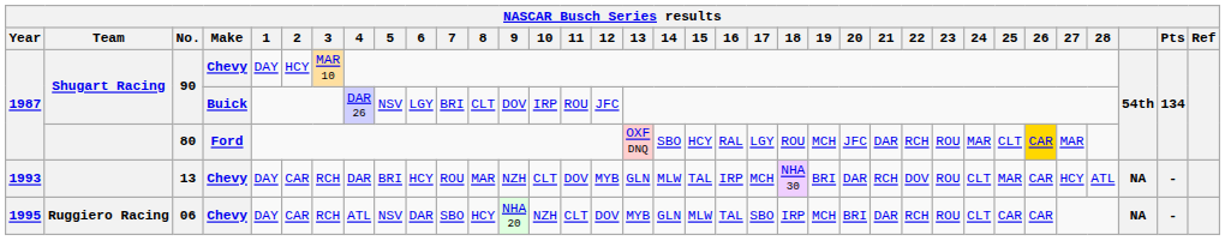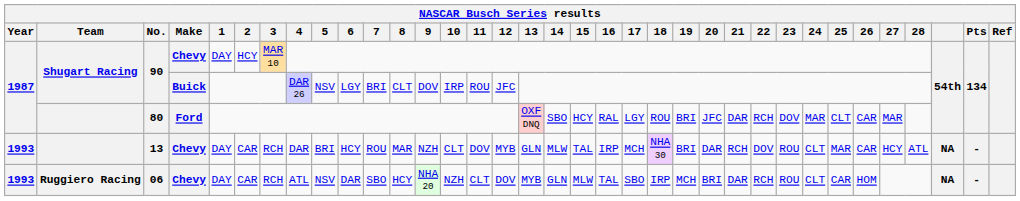 <table class="wikitable" style="text-align:center; font-size:75%">
 <tr>
 <th colspan=42><a href='#'>NASCAR Busch Series</a> results</th>
 </tr>
 <tr>
 <th>Year</th>
 <th>Team</th>
 <th>No.</th>
 <th>Make</th>
 <th>1</th>
 <th>2</th>
 <th>3</th>
 <th>4</th>
 <th>5</th>
 <th>6</th>
 <th>7</th>
 <th>8</th>
 <th>9</th>
 <th>10</th>
 <th>11</th>
 <th>12</th>
 <th>13</th>
 <th>14</th>
 <th>15</th>
 <th>16</th>
 <th>17</th>
 <th>18</th>
 <th>19</th>
 <th>20</th>
 <th>21</th>
 <th>22</th>
 <th>23</th>
 <th>24</th>
 <th>25</th>
 <th>26</th>
 <th>27</th>
 <th>28</th>
 <th></th>
 <th>Pts</th>
 <th>Ref</th>
 </tr>
 <tr>
 <th rowspan=3><a href='#'>1987</a></th>
 <th rowspan=2><a href='#'>Shugart Racing</a></th>
 <th rowspan=2>90</th>
 <th><a href='#'>Chevy</a></th>
 <td><a href='#'>DAY</a></td>
 <td><a href='#'>HCY</a></td>
 <td style="background:#FFDF9F;"><a href='#'>MAR</a><br><small>10</small></td>
 <td colspan=25></td>
 <th rowspan=3>54th</th>
 <th rowspan=3>134</th>
 <th rowspan=3></th>
 </tr>
 <tr>
 <th><a href='#'>Buick</a></th>
 <td colspan=3></td>
 <td style="background:#CFCFFF;"><a href='#'>DAR</a><br><small>26</small></td>
 <td><a href='#'>NSV</a></td>
 <td><a href='#'>LGY</a></td>
 <td><a href='#'>BRI</a></td>
 <td><a href='#'>CLT</a></td>
 <td><a href='#'>DOV</a></td>
 <td><a href='#'>IRP</a></td>
 <td><a href='#'>ROU</a></td>
 <td><a href='#'>JFC</a></td>
 <td colspan=16></td>
 </tr>
 <tr>
 <th></th>
 <th>80</th>
 <th><a href='#'>Ford</a></th>
 <td colspan=12></td>
 <td style="background:#FFCFCF;"><a href='#'>OXF</a><br><small>DNQ</small></td>
 <td><a href='#'>SBO</a></td>
 <td><a href='#'>HCY</a></td>
 <td><a href='#'>RAL</a></td>
 <td><a href='#'>LGY</a></td>
 <td><a href='#'>ROU</a></td>
-<td><a href='#'>MCH</a></td>
+<td><a href='#'>BRI</a></td>
 <td><a href='#'>JFC</a></td>
 <td><a href='#'>DAR</a></td>
 <td><a href='#'>RCH</a></td>
-<td><a href='#'>ROU</a></td>
+<td><a href='#'>DOV</a></td>
 <td><a href='#'>MAR</a></td>
 <td><a href='#'>CLT</a></td>
-<td style="background: gold;"><a href='#'>CAR</a></td>
+<td><a href='#'>CAR</a></td>
 <td><a href='#'>MAR</a></td>
 <td></td>
 </tr>
 <tr>
 <th><a href='#'>1993</a></th>
 <th></th>
 <th>13</th>
 <th><a href='#'>Chevy</a></th>
 <td><a href='#'>DAY</a></td>
 <td><a href='#'>CAR</a></td>
 <td><a href='#'>RCH</a></td>
 <td><a href='#'>DAR</a></td>
 <td><a href='#'>BRI</a></td>
 <td><a href='#'>HCY</a></td>
 <td><a href='#'>ROU</a></td>
 <td><a href='#'>MAR</a></td>
 <td><a href='#'>NZH</a></td>
 <td><a href='#'>CLT</a></td>
 <td><a href='#'>DOV</a></td>
 <td><a href='#'>MYB</a></td>
 <td><a href='#'>GLN</a></td>
 <td><a href='#'>MLW</a></td>
 <td><a href='#'>TAL</a></td>
 <td><a href='#'>IRP</a></td>
 <td><a href='#'>MCH</a></td>
 <td style="background:#EFCFFF;"><a href='#'>NHA</a><br><small>30</small></td>
 <td><a href='#'>BRI</a></td>
 <td><a href='#'>DAR</a></td>
 <td><a href='#'>RCH</a></td>
 <td><a href='#'>DOV</a></td>
 <td><a href='#'>ROU</a></td>
 <td><a href='#'>CLT</a></td>
 <td><a href='#'>MAR</a></td>
 <td><a href='#'>CAR</a></td>
 <td><a href='#'>HCY</a></td>
 <td><a href='#'>ATL</a></td>
 <th>NA</th>
 <th>-</th>
 <th></th>
 </tr>
 <tr>
-<th><a href='#'>1995</a></th>
+<th><a href='#'>1993</a></th>
 <th>Ruggiero Racing</th>
 <th>06</th>
 <th><a href='#'>Chevy</a></th>
 <td><a href='#'>DAY</a></td>
 <td><a href='#'>CAR</a></td>
 <td><a href='#'>RCH</a></td>
 <td><a href='#'>ATL</a></td>
 <td><a href='#'>NSV</a></td>
 <td><a href='#'>DAR</a></td>
 <td><a href='#'>SBO</a></td>
 <td><a href='#'>HCY</a></td>
 <td style="background:#DFFFDF;"><a href='#'>NHA</a><br><small>20</small></td>
 <td><a href='#'>NZH</a></td>
 <td><a href='#'>CLT</a></td>
 <td><a href='#'>DOV</a></td>
 <td><a href='#'>MYB</a></td>
 <td><a href='#'>GLN</a></td>
 <td><a href='#'>MLW</a></td>
 <td><a href='#'>TAL</a></td>
 <td><a href='#'>SBO</a></td>
 <td><a href='#'>IRP</a></td>
 <td><a href='#'>MCH</a></td>
 <td><a href='#'>BRI</a></td>
 <td><a href='#'>DAR</a></td>
 <td><a href='#'>RCH</a></td>
 <td><a href='#'>ROU</a></td>
 <td><a href='#'>CLT</a></td>
 <td><a href='#'>CAR</a></td>
-<td><a href='#'>CAR</a></td>
+<td><a href='#'>HOM</a></td>
 <td colspan=2></td>
 <th>NA</th>
 <th>-</th>
 <th></th>
 </tr>
 </table>
